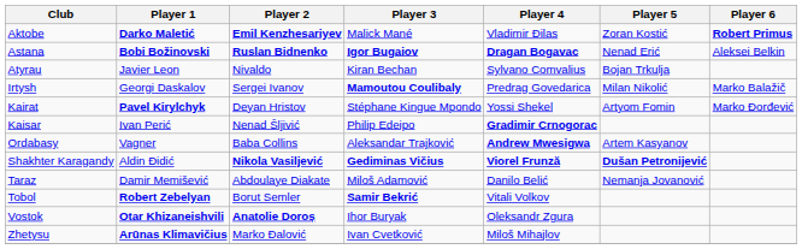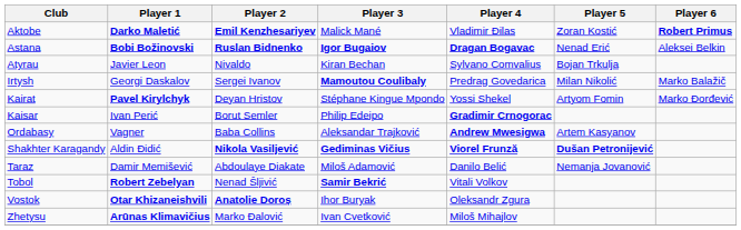 <table class="wikitable" style="font-size:90%;">
 <tr>
 <th>Club</th>
 <th>Player 1</th>
 <th>Player 2</th>
 <th>Player 3</th>
 <th>Player 4</th>
 <th>Player 5</th>
 <th>Player 6</th>
 </tr>
 <tr>
 <td><a href='#'>Aktobe</a></td>
 <td> <strong><a href='#'>Darko Maletić</a></strong></td>
 <td> <strong><a href='#'>Emil Kenzhesariyev</a></strong></td>
 <td> <a href='#'>Malick Mané</a></td>
 <td> <a href='#'>Vladimir Đilas</a></td>
 <td> <a href='#'>Zoran Kostić</a></td>
 <td> <strong><a href='#'>Robert Primus</a></strong></td>
 </tr>
 <tr>
 <td><a href='#'>Astana</a></td>
 <td> <strong><a href='#'>Bobi Božinovski</a></strong></td>
 <td> <strong><a href='#'>Ruslan Bidnenko</a></strong></td>
 <td> <strong><a href='#'>Igor Bugaiov</a></strong></td>
 <td> <strong><a href='#'>Dragan Bogavac</a></strong></td>
 <td> <a href='#'>Nenad Erić</a></td>
 <td> <a href='#'>Aleksei Belkin</a></td>
 </tr>
 <tr>
 <td><a href='#'>Atyrau</a></td>
 <td> <a href='#'>Javier Leon</a></td>
 <td> <a href='#'>Nivaldo</a></td>
 <td> <a href='#'>Kiran Bechan</a></td>
 <td> <a href='#'>Sylvano Comvalius</a></td>
 <td> <a href='#'>Bojan Trkulja</a></td>
 <td></td>
 </tr>
 <tr>
 <td><a href='#'>Irtysh</a></td>
 <td> <a href='#'>Georgi Daskalov</a></td>
 <td> <a href='#'>Sergei Ivanov</a></td>
 <td> <strong><a href='#'>Mamoutou Coulibaly</a></strong></td>
 <td> <a href='#'>Predrag Govedarica</a></td>
 <td> <a href='#'>Milan Nikolić</a></td>
 <td> <a href='#'>Marko Balažič</a></td>
 </tr>
 <tr>
 <td><a href='#'>Kairat</a></td>
 <td> <strong><a href='#'>Pavel Kirylchyk</a></strong></td>
 <td> <a href='#'>Deyan Hristov</a></td>
 <td> <a href='#'>Stéphane Kingue Mpondo</a></td>
 <td> <a href='#'>Yossi Shekel</a></td>
 <td> <a href='#'>Artyom Fomin</a></td>
 <td> <a href='#'>Marko Đorđević</a></td>
 </tr>
 <tr>
 <td><a href='#'>Kaisar</a></td>
 <td> <a href='#'>Ivan Perić</a></td>
-<td> <a href='#'>Nenad Šljivić</a></td>
+<td> <a href='#'>Borut Semler</a></td>
 <td> <a href='#'>Philip Edeipo</a></td>
 <td> <strong><a href='#'>Gradimir Crnogorac</a></strong></td>
 <td></td>
 <td></td>
 </tr>
 <tr>
 <td><a href='#'>Ordabasy</a></td>
 <td> <a href='#'>Vagner</a></td>
 <td> <a href='#'>Baba Collins</a></td>
 <td> <a href='#'>Aleksandar Trajković</a></td>
 <td> <strong><a href='#'>Andrew Mwesigwa</a></strong></td>
 <td> <a href='#'>Artem Kasyanov</a></td>
 <td></td>
 </tr>
 <tr>
 <td><a href='#'>Shakhter Karagandy</a></td>
 <td> <a href='#'>Aldin Đidić</a></td>
 <td> <strong><a href='#'>Nikola Vasiljević</a></strong></td>
 <td> <strong><a href='#'>Gediminas Vičius</a></strong></td>
 <td> <strong><a href='#'>Viorel Frunză</a></strong></td>
 <td> <strong><a href='#'>Dušan Petronijević</a></strong></td>
 <td></td>
 </tr>
 <tr>
 <td><a href='#'>Taraz</a></td>
 <td> <a href='#'>Damir Memišević</a></td>
 <td> <a href='#'>Abdoulaye Diakate</a></td>
 <td> <a href='#'>Miloš Adamović</a></td>
 <td> <a href='#'>Danilo Belić</a></td>
 <td> <a href='#'>Nemanja Jovanović</a></td>
 <td></td>
 </tr>
 <tr>
 <td><a href='#'>Tobol</a></td>
 <td> <strong><a href='#'>Robert Zebelyan</a></strong></td>
-<td> <a href='#'>Borut Semler</a></td>
+<td> <a href='#'>Nenad Šljivić</a></td>
 <td> <strong><a href='#'>Samir Bekrić</a></strong></td>
 <td> <a href='#'>Vitali Volkov</a></td>
 <td></td>
 <td></td>
 </tr>
 <tr>
 <td><a href='#'>Vostok</a></td>
 <td> <strong><a href='#'>Otar Khizaneishvili</a></strong></td>
 <td> <strong><a href='#'>Anatolie Doroș</a></strong></td>
 <td> <a href='#'>Ihor Buryak</a></td>
 <td> <a href='#'>Oleksandr Zgura</a></td>
 <td></td>
 <td></td>
 </tr>
 <tr>
 <td><a href='#'>Zhetysu</a></td>
 <td> <strong><a href='#'>Arūnas Klimavičius</a></strong></td>
 <td> <a href='#'>Marko Đalović</a></td>
 <td> <a href='#'>Ivan Cvetković</a></td>
 <td> <a href='#'>Miloš Mihajlov</a></td>
 <td></td>
 <td></td>
 </tr>
 <tr>
 </tr>
 </table>
